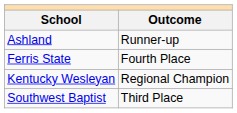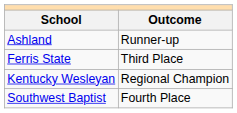 <table class="wikitable" style="float:left; margin-right:1em;">
 <tr>
 <th colspan="3" style="background:#ffdead;"></th>
 </tr>
 <tr>
 <th>School</th>
 <th>Outcome</th>
 </tr>
 <tr>
 <td><a href='#'>Ashland</a></td>
 <td>Runner-up</td>
 </tr>
 <tr>
 <td><a href='#'>Ferris State</a></td>
-<td>Fourth Place</td>
+<td>Third Place</td>
 </tr>
 <tr>
 <td><a href='#'>Kentucky Wesleyan</a></td>
 <td>Regional Champion</td>
 </tr>
 <tr>
 <td><a href='#'>Southwest Baptist</a></td>
-<td>Third Place</td>
+<td>Fourth Place</td>
 </tr>
 </table>
